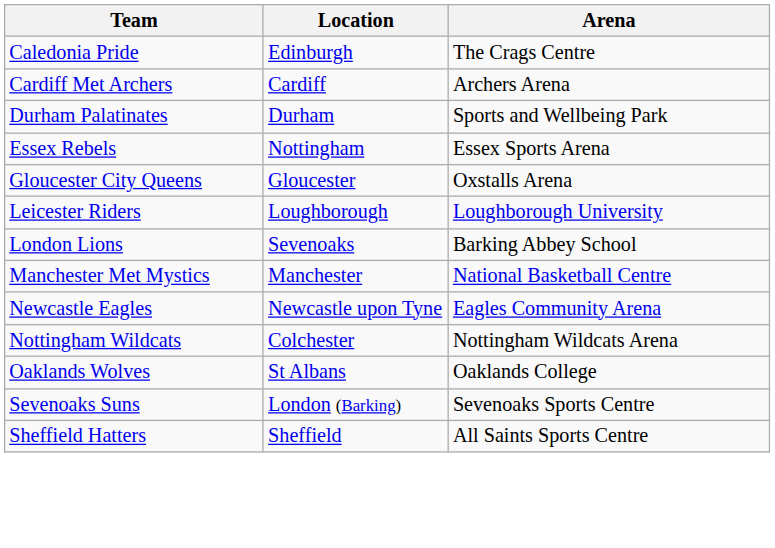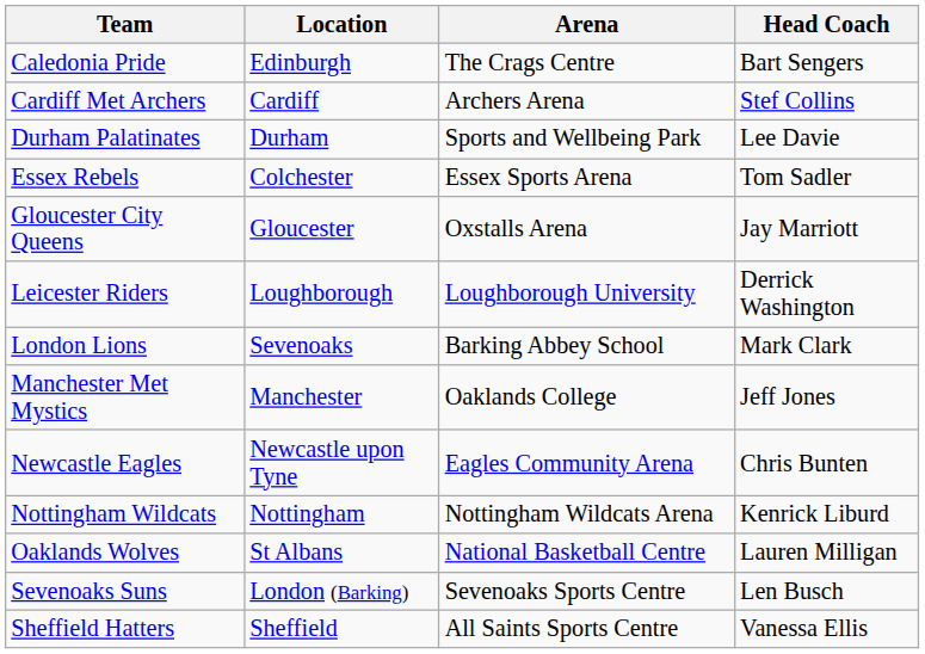 <table class="wikitable sortable">
 <tr>
 <th scope="col" style="width: 200px;">Team</th>
 <th scope="col" style="width: 140px;">Location</th>
 <th scope="col" style="width: 250px;">Arena</th>
+<th scope="col" style="width: 140px;">Head Coach</th>
 </tr>
 <tr>
 <td> <a href='#'>Caledonia Pride</a></td>
 <td><a href='#'>Edinburgh</a></td>
 <td>The Crags Centre</td>
+<td> Bart Sengers</td>
 </tr>
 <tr>
 <td> <a href='#'>Cardiff Met Archers</a></td>
 <td><a href='#'>Cardiff</a></td>
 <td>Archers Arena</td>
+<td> <a href='#'>Stef Collins</a></td>
 </tr>
 <tr>
 <td> <a href='#'>Durham Palatinates</a></td>
 <td><a href='#'>Durham</a></td>
 <td>Sports and Wellbeing Park</td>
+<td> Lee Davie</td>
 </tr>
 <tr>
 <td> <a href='#'>Essex Rebels</a></td>
-<td><a href='#'>Nottingham</a></td>
+<td><a href='#'>Colchester</a></td>
 <td>Essex Sports Arena</td>
+<td> Tom Sadler</td>
 </tr>
 <tr>
 <td> <a href='#'>Gloucester City Queens</a></td>
 <td><a href='#'>Gloucester</a></td>
 <td>Oxstalls Arena</td>
+<td> Jay Marriott</td>
 </tr>
 <tr>
 <td> <a href='#'>Leicester Riders</a></td>
 <td><a href='#'>Loughborough</a></td>
 <td><a href='#'>Loughborough University</a></td>
+<td> Derrick Washington</td>
 </tr>
 <tr>
 <td> <a href='#'>London Lions</a></td>
 <td><a href='#'>Sevenoaks</a></td>
 <td>Barking Abbey School</td>
+<td> Mark Clark</td>
 </tr>
 <tr>
 <td> <a href='#'>Manchester Met Mystics</a></td>
 <td><a href='#'>Manchester</a></td>
-<td><a href='#'>National Basketball Centre</a></td>
+<td>Oaklands College</td>
+<td> Jeff Jones</td>
 </tr>
 <tr>
 <td> <a href='#'>Newcastle Eagles</a></td>
 <td><a href='#'>Newcastle upon Tyne</a></td>
 <td><a href='#'>Eagles Community Arena</a></td>
+<td> Chris Bunten</td>
 </tr>
 <tr>
 <td> <a href='#'>Nottingham Wildcats</a></td>
-<td><a href='#'>Colchester</a></td>
+<td><a href='#'>Nottingham</a></td>
 <td>Nottingham Wildcats Arena</td>
+<td> Kenrick Liburd</td>
 </tr>
 <tr>
 <td> <a href='#'>Oaklands Wolves</a></td>
 <td><a href='#'>St Albans</a></td>
-<td>Oaklands College</td>
+<td><a href='#'>National Basketball Centre</a></td>
+<td> Lauren Milligan</td>
 </tr>
 <tr>
 <td> <a href='#'>Sevenoaks Suns</a></td>
 <td><a href='#'>London</a> <small>(<a href='#'>Barking</a>)</small></td>
 <td>Sevenoaks Sports Centre</td>
+<td> Len Busch</td>
 </tr>
 <tr>
 <td> <a href='#'>Sheffield Hatters</a></td>
 <td><a href='#'>Sheffield</a></td>
 <td>All Saints Sports Centre</td>
+<td> Vanessa Ellis</td>
 </tr>
 </table>
